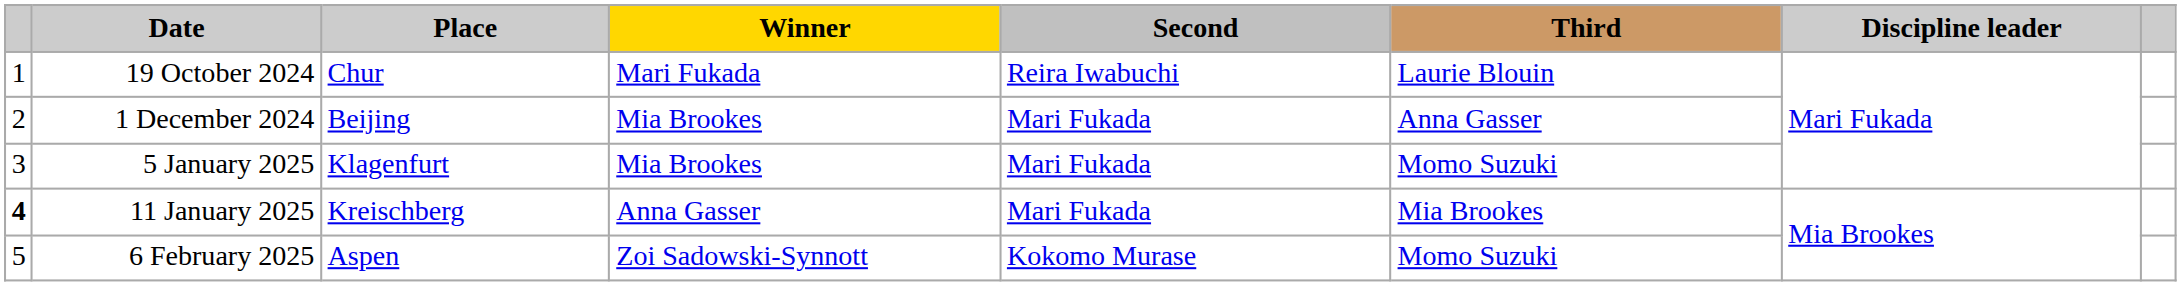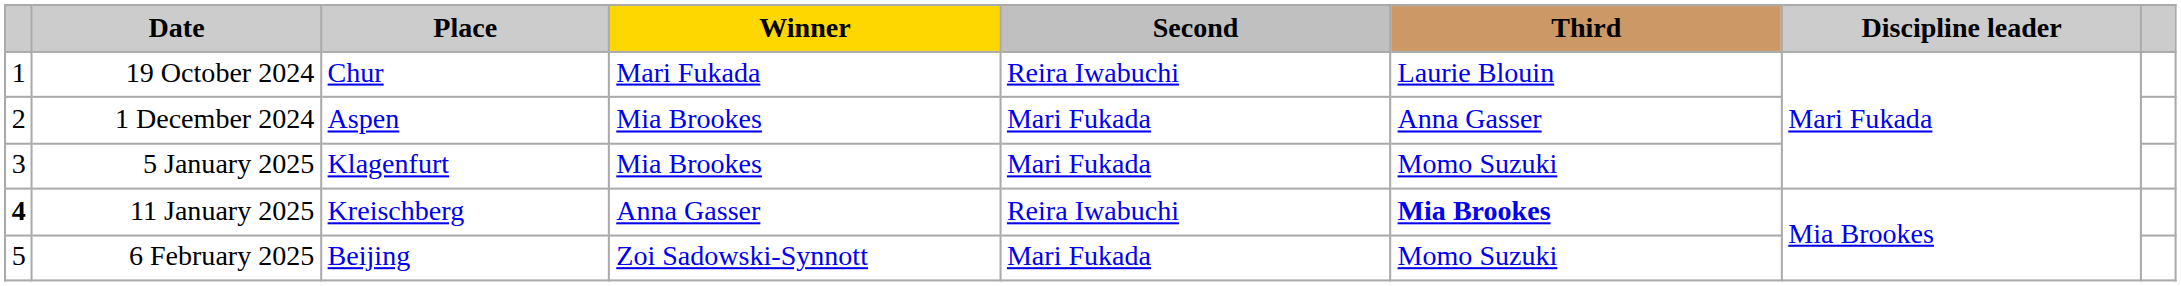 <table class="wikitable plainrowheaders" style="background:#fff; font-size:86%; line-height:16px; border:grey solid 1px; border-collapse:collapse;">
 <tr>
 <th scope="col" style="background:#ccc; width=10 px;"></th>
 <th scope="col" style="background:#ccc; width:135px;">Date</th>
 <th scope="col" style="background:#ccc; width:135px;">Place</th>
 <th scope="col" style="background:gold; width:185px;">Winner</th>
 <th scope="col" style="background:silver; width:185px;">Second</th>
 <th scope="col" style="background:#c96; width:185px;">Third</th>
 <th scope="col" style="background:#ccc; width:170px;">Discipline leader</th>
 <th scope="col" style="background:#ccc; width:10px;"></th>
 </tr>
 <tr>
 <td align="center">1</td>
 <td align="right">19 October 2024</td>
 <td> <a href='#'>Chur</a></td>
 <td> <a href='#'>Mari Fukada</a></td>
 <td> <a href='#'>Reira Iwabuchi</a></td>
 <td> <a href='#'>Laurie Blouin</a></td>
 <td rowspan="3"> <a href='#'>Mari Fukada</a></td>
 <td></td>
 </tr>
 <tr>
 <td align="center">2</td>
 <td align="right">1 December 2024</td>
-<td> <a href='#'>Beijing</a></td>
+<td> <a href='#'>Aspen</a></td>
 <td> <a href='#'>Mia Brookes</a></td>
 <td> <a href='#'>Mari Fukada</a></td>
 <td> <a href='#'>Anna Gasser</a></td>
 <td></td>
 </tr>
 <tr>
 <td align="center">3</td>
 <td align="right">5 January 2025</td>
 <td> <a href='#'>Klagenfurt</a></td>
 <td> <a href='#'>Mia Brookes</a></td>
 <td> <a href='#'>Mari Fukada</a></td>
 <td> <a href='#'>Momo Suzuki</a></td>
 <td></td>
 </tr>
 <tr>
 <td align="center"><strong>4</strong></td>
 <td align="right">11 January 2025</td>
 <td> <a href='#'>Kreischberg</a></td>
 <td> <a href='#'>Anna Gasser</a></td>
-<td> <a href='#'>Mari Fukada</a></td>
-<td> <a href='#'>Mia Brookes</a></td>
+<td> <a href='#'>Reira Iwabuchi</a></td>
+<td><strong> <a href='#'>Mia Brookes</a></strong></td>
 <td rowspan="2"> <a href='#'>Mia Brookes</a></td>
 <td></td>
 </tr>
 <tr>
 <td align="center">5</td>
 <td align="right">6 February 2025</td>
-<td> <a href='#'>Aspen</a></td>
+<td> <a href='#'>Beijing</a></td>
 <td> <a href='#'>Zoi Sadowski-Synnott</a></td>
-<td> <a href='#'>Kokomo Murase</a></td>
+<td> <a href='#'>Mari Fukada</a></td>
 <td> <a href='#'>Momo Suzuki</a></td>
 <td></td>
 </tr>
 </table>
